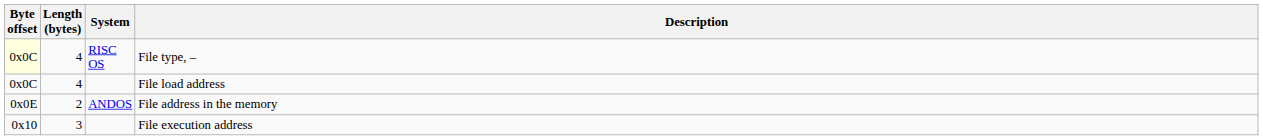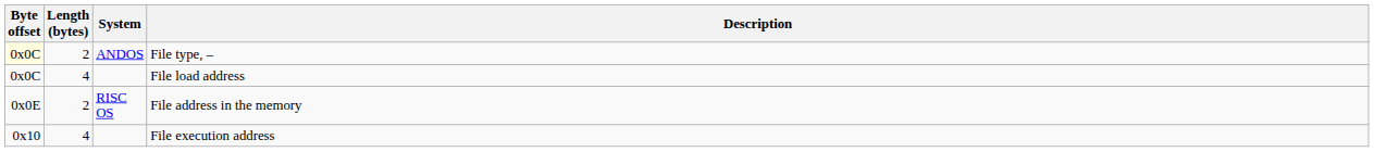 <table class="wikitable sortable mw-collapsible mw-collapsed">
 <tr>
 <th style="width:7em;">Byte offset</th>
 <th style="width:7em;">Length (bytes)</th>
 <th style="width:14em;">System</th>
 <th style="width:90%;">Description</th>
 </tr>
 <tr>
 <td style="background: lightyellow; text-align:right;">0x0C</td>
-<td style="text-align:right;">4</td>
-<td><a href='#'>RISC OS</a></td>
+<td style="text-align:right;">2</td>
+<td><a href='#'>ANDOS</a></td>
 <td>File type, –</td>
 </tr>
 <tr>
 <td style="text-align:right;">0x0C</td>
 <td style="text-align:right;">4</td>
 <td></td>
 <td>File load address</td>
 </tr>
 <tr>
 <td style="text-align:right;">0x0E</td>
 <td style="text-align:right;">2</td>
-<td><a href='#'>ANDOS</a></td>
+<td><a href='#'>RISC OS</a></td>
 <td>File address in the memory</td>
 </tr>
 <tr>
 <td style="text-align:right;">0x10</td>
-<td style="text-align:right;">3</td>
+<td style="text-align:right;">4</td>
 <td></td>
 <td>File execution address</td>
 </tr>
 </table>
